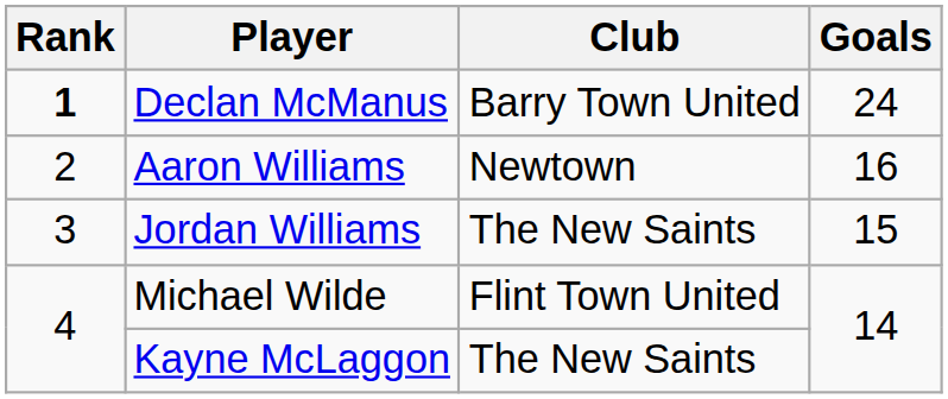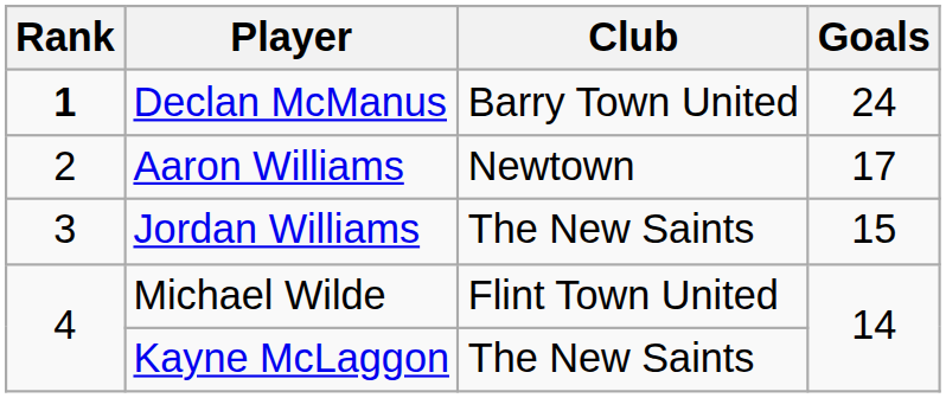 <table class="wikitable" style="text-align:center">
 <tr>
 <th>Rank</th>
 <th>Player</th>
 <th>Club</th>
 <th>Goals</th>
 </tr>
 <tr>
 <td><strong>1</strong></td>
 <td align="left"> <a href='#'>Declan McManus</a></td>
 <td align="left">Barry Town United</td>
 <td>24</td>
 </tr>
 <tr>
 <td>2</td>
 <td align="left"> <a href='#'>Aaron Williams</a></td>
 <td align="left">Newtown</td>
-<td>16</td>
+<td>17</td>
 </tr>
 <tr>
 <td>3</td>
 <td align="left"> <a href='#'>Jordan Williams</a></td>
 <td align="left">The New Saints</td>
 <td>15</td>
 </tr>
 <tr>
 <td rowspan="2">4</td>
 <td align="left"> Michael Wilde</td>
 <td align="left">Flint Town United</td>
 <td rowspan="2">14</td>
 </tr>
 <tr>
 <td align="left"> <a href='#'>Kayne McLaggon</a></td>
 <td align="left">The New Saints</td>
 </tr>
 </table>
